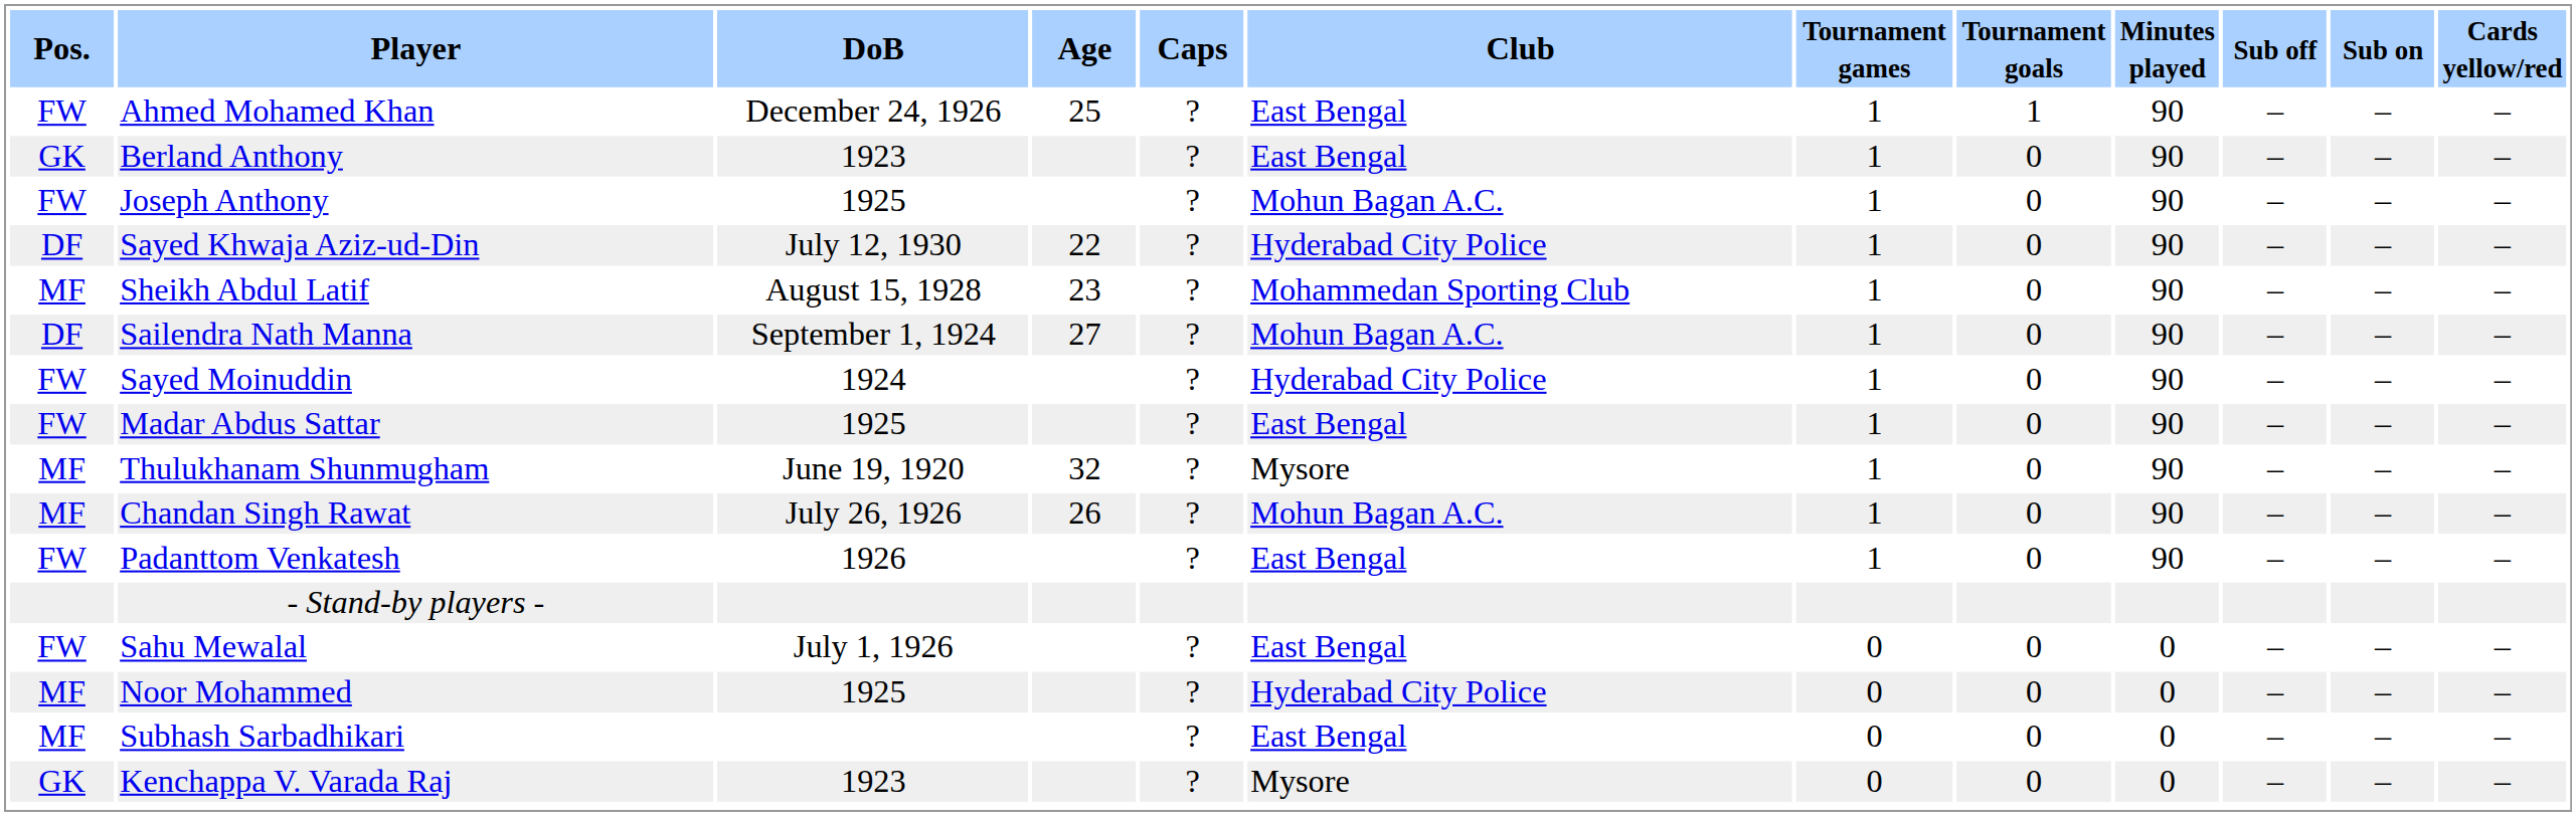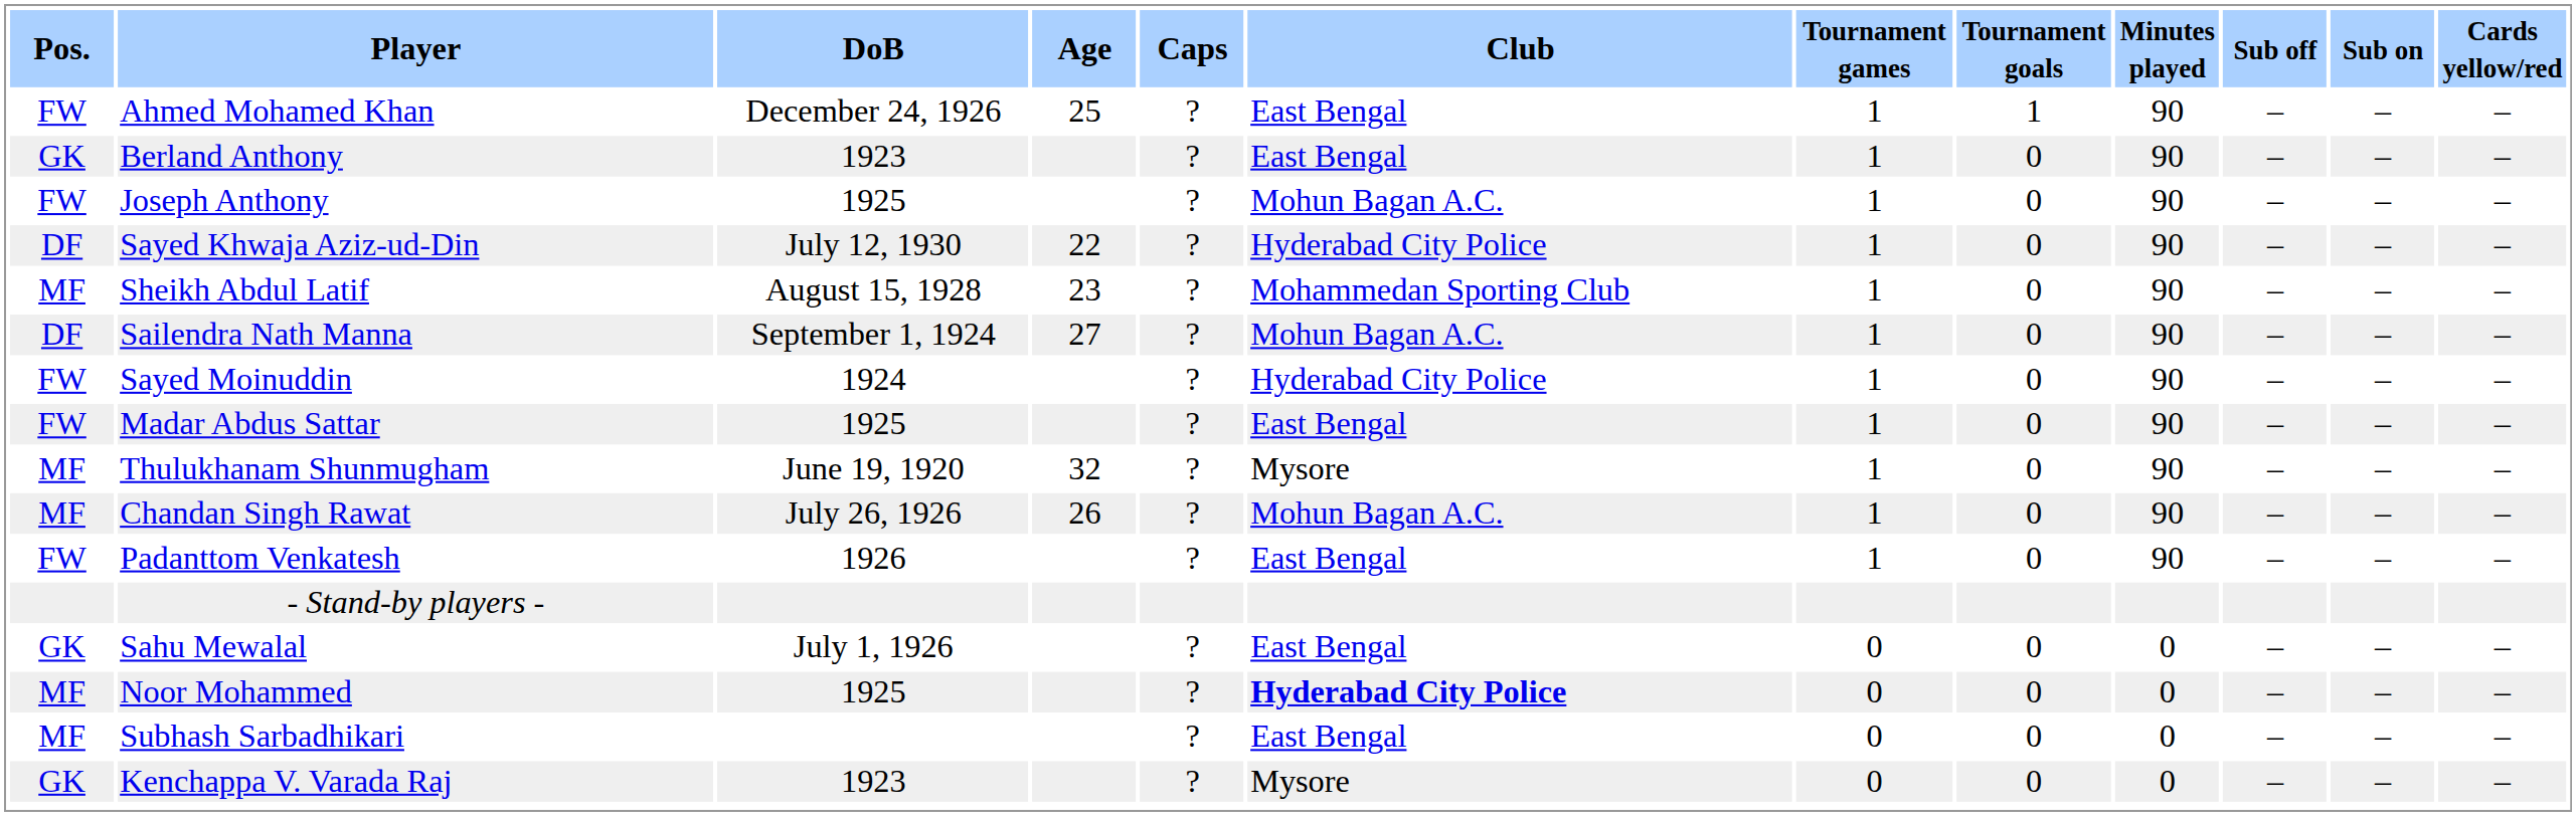 <table border="0" width="100%" style="border: 1px solid #999; background-color:#FFFFFF; text-align:center">
 <tr align="center" bgcolor="#AAD0FF">
 <th width=4%>Pos.</th>
 <th width=23%>Player</th>
 <th width=12%>DoB</th>
 <th width=4%>Age</th>
 <th width=4%>Caps</th>
 <th width=21%>Club</th>
 <th width=6%><small>Tournament<br>games</small></th>
 <th width=6%><small>Tournament<br>goals</small></th>
 <th width=4%><small>Minutes<br>played</small></th>
 <th width=4%><small>Sub off</small></th>
 <th width=4%><small>Sub on</small></th>
 <th width=4%><small>Cards<br>yellow/red</small></th>
 </tr>
 <tr>
 <td><a href='#'>FW</a></td>
 <td align="left"><a href='#'>Ahmed Mohamed Khan</a></td>
 <td>December 24, 1926</td>
 <td>25</td>
 <td>?</td>
 <td align="left"> <a href='#'>East Bengal</a></td>
 <td>1</td>
 <td>1</td>
 <td>90</td>
 <td>–</td>
 <td>–</td>
 <td>–</td>
 </tr>
 <tr bgcolor="#EFEFEF">
 <td><a href='#'>GK</a></td>
 <td align="left"><a href='#'>Berland Anthony</a></td>
 <td>1923</td>
 <td></td>
 <td>?</td>
 <td align="left"> <a href='#'>East Bengal</a></td>
 <td>1</td>
 <td>0</td>
 <td>90</td>
 <td>–</td>
 <td>–</td>
 <td>–</td>
 </tr>
 <tr>
 <td><a href='#'>FW</a></td>
 <td align="left"><a href='#'>Joseph Anthony</a></td>
 <td>1925</td>
 <td></td>
 <td>?</td>
 <td align="left"> <a href='#'>Mohun Bagan A.C.</a></td>
 <td>1</td>
 <td>0</td>
 <td>90</td>
 <td>–</td>
 <td>–</td>
 <td>–</td>
 </tr>
 <tr bgcolor="#EFEFEF">
 <td><a href='#'>DF</a></td>
 <td align="left"><a href='#'>Sayed Khwaja Aziz-ud-Din</a></td>
 <td>July 12, 1930</td>
 <td>22</td>
 <td>?</td>
 <td align="left"> <a href='#'>Hyderabad City Police</a></td>
 <td>1</td>
 <td>0</td>
 <td>90</td>
 <td>–</td>
 <td>–</td>
 <td>–</td>
 </tr>
 <tr>
 <td><a href='#'>MF</a></td>
 <td align="left"><a href='#'>Sheikh Abdul Latif</a></td>
 <td>August 15, 1928</td>
 <td>23</td>
 <td>?</td>
 <td align="left"> <a href='#'>Mohammedan Sporting Club</a></td>
 <td>1</td>
 <td>0</td>
 <td>90</td>
 <td>–</td>
 <td>–</td>
 <td>–</td>
 </tr>
 <tr bgcolor="#EFEFEF">
 <td><a href='#'>DF</a></td>
 <td align="left"><a href='#'>Sailendra Nath Manna</a></td>
 <td>September 1, 1924</td>
 <td>27</td>
 <td>?</td>
 <td align="left"> <a href='#'>Mohun Bagan A.C.</a></td>
 <td>1</td>
 <td>0</td>
 <td>90</td>
 <td>–</td>
 <td>–</td>
 <td>–</td>
 </tr>
 <tr>
 <td><a href='#'>FW</a></td>
 <td align="left"><a href='#'>Sayed Moinuddin</a></td>
 <td>1924</td>
 <td></td>
 <td>?</td>
 <td align="left"> <a href='#'>Hyderabad City Police</a></td>
 <td>1</td>
 <td>0</td>
 <td>90</td>
 <td>–</td>
 <td>–</td>
 <td>–</td>
 </tr>
 <tr bgcolor="#EFEFEF">
 <td><a href='#'>FW</a></td>
 <td align="left"><a href='#'>Madar Abdus Sattar</a></td>
 <td>1925</td>
 <td></td>
 <td>?</td>
 <td align="left"> <a href='#'>East Bengal</a></td>
 <td>1</td>
 <td>0</td>
 <td>90</td>
 <td>–</td>
 <td>–</td>
 <td>–</td>
 </tr>
 <tr>
 <td><a href='#'>MF</a></td>
 <td align="left"><a href='#'>Thulukhanam Shunmugham</a></td>
 <td>June 19, 1920</td>
 <td>32</td>
 <td>?</td>
 <td align="left"> Mysore</td>
 <td>1</td>
 <td>0</td>
 <td>90</td>
 <td>–</td>
 <td>–</td>
 <td>–</td>
 </tr>
 <tr bgcolor="#EFEFEF">
 <td><a href='#'>MF</a></td>
 <td align="left"><a href='#'>Chandan Singh Rawat</a></td>
 <td>July 26, 1926</td>
 <td>26</td>
 <td>?</td>
 <td align="left"> <a href='#'>Mohun Bagan A.C.</a></td>
 <td>1</td>
 <td>0</td>
 <td>90</td>
 <td>–</td>
 <td>–</td>
 <td>–</td>
 </tr>
 <tr>
 <td><a href='#'>FW</a></td>
 <td align="left"><a href='#'>Padanttom Venkatesh</a></td>
 <td>1926</td>
 <td></td>
 <td>?</td>
 <td align="left"> <a href='#'>East Bengal</a></td>
 <td>1</td>
 <td>0</td>
 <td>90</td>
 <td>–</td>
 <td>–</td>
 <td>–</td>
 </tr>
 <tr bgcolor="#EFEFEF">
 <td></td>
 <td>- <em>Stand-by players</em> -</td>
 <td></td>
 <td></td>
 <td></td>
 <td></td>
 <td></td>
 <td></td>
 <td></td>
 <td></td>
 <td></td>
 <td></td>
 </tr>
 <tr>
-<td><a href='#'>FW</a></td>
+<td><a href='#'>GK</a></td>
 <td align="left"><a href='#'>Sahu Mewalal</a></td>
 <td>July 1, 1926</td>
 <td></td>
 <td>?</td>
 <td align="left"> <a href='#'>East Bengal</a></td>
 <td>0</td>
 <td>0</td>
 <td>0</td>
 <td>–</td>
 <td>–</td>
 <td>–</td>
 </tr>
 <tr bgcolor="#EFEFEF">
 <td><a href='#'>MF</a></td>
 <td align="left"><a href='#'>Noor Mohammed</a></td>
 <td>1925</td>
 <td></td>
 <td>?</td>
-<td align="left"> <a href='#'>Hyderabad City Police</a></td>
+<td align="left"><strong> <a href='#'>Hyderabad City Police</a></strong></td>
 <td>0</td>
 <td>0</td>
 <td>0</td>
 <td>–</td>
 <td>–</td>
 <td>–</td>
 </tr>
 <tr>
 <td><a href='#'>MF</a></td>
 <td align="left"><a href='#'>Subhash Sarbadhikari</a></td>
 <td></td>
 <td></td>
 <td>?</td>
 <td align="left"> <a href='#'>East Bengal</a></td>
 <td>0</td>
 <td>0</td>
 <td>0</td>
 <td>–</td>
 <td>–</td>
 <td>–</td>
 </tr>
 <tr bgcolor="#EFEFEF">
 <td><a href='#'>GK</a></td>
 <td align="left"><a href='#'>Kenchappa V. Varada Raj</a></td>
 <td>1923</td>
 <td></td>
 <td>?</td>
 <td align="left"> Mysore</td>
 <td>0</td>
 <td>0</td>
 <td>0</td>
 <td>–</td>
 <td>–</td>
 <td>–</td>
 </tr>
 <tr>
 </tr>
 </table>
